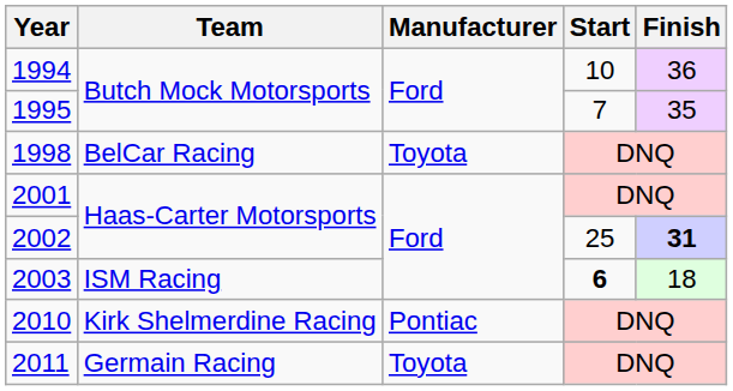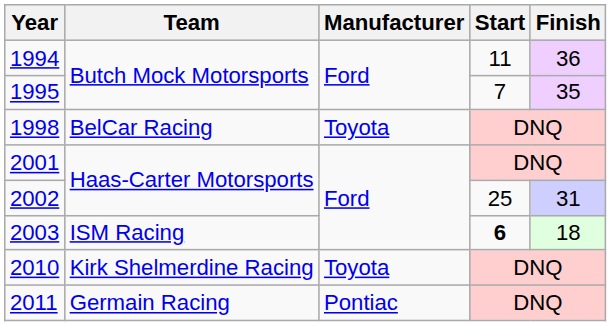 <table class="wikitable" style="font-size: 90%;">
 <tr>
 <th>Year</th>
 <th>Team</th>
 <th>Manufacturer</th>
 <th>Start</th>
 <th>Finish</th>
 </tr>
 <tr>
 <td><a href='#'>1994</a></td>
 <td rowspan=2><a href='#'>Butch Mock Motorsports</a></td>
 <td rowspan=2><a href='#'>Ford</a></td>
-<td align=center>10</td>
+<td align=center>11</td>
 <td align=center style="background:#EFCFFF;">36</td>
 </tr>
 <tr>
 <td><a href='#'>1995</a></td>
 <td align=center>7</td>
 <td align=center style="background:#EFCFFF;">35</td>
 </tr>
 <tr>
 <td><a href='#'>1998</a></td>
 <td><a href='#'>BelCar Racing</a></td>
 <td><a href='#'>Toyota</a></td>
 <td colspan=2 align=center style="background:#FFCFCF;">DNQ</td>
 </tr>
 <tr>
 <td><a href='#'>2001</a></td>
 <td rowspan=2><a href='#'>Haas-Carter Motorsports</a></td>
 <td rowspan=3><a href='#'>Ford</a></td>
 <td colspan=2 align=center style="background:#FFCFCF;">DNQ</td>
 </tr>
 <tr>
 <td><a href='#'>2002</a></td>
 <td align=center>25</td>
-<td align=center style="background:#CFCFFF;"><strong>31</strong></td>
+<td align=center style="background:#CFCFFF;">31</td>
 </tr>
 <tr>
 <td><a href='#'>2003</a></td>
 <td><a href='#'>ISM Racing</a></td>
 <td align=center><strong>6</strong></td>
 <td align=center style="background:#DFFFDF;">18</td>
 </tr>
 <tr>
 <td><a href='#'>2010</a></td>
 <td><a href='#'>Kirk Shelmerdine Racing</a></td>
-<td><a href='#'>Pontiac</a></td>
+<td><a href='#'>Toyota</a></td>
 <td colspan=2 align=center style="background:#FFCFCF;">DNQ</td>
 </tr>
 <tr>
 <td><a href='#'>2011</a></td>
 <td><a href='#'>Germain Racing</a></td>
-<td><a href='#'>Toyota</a></td>
+<td><a href='#'>Pontiac</a></td>
 <td colspan=2 align=center style="background:#FFCFCF;">DNQ</td>
 </tr>
 </table>
